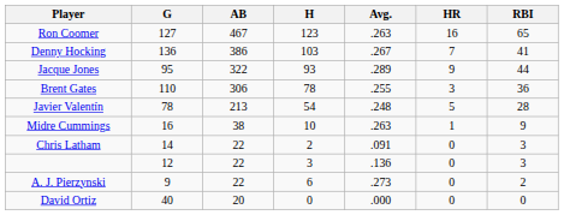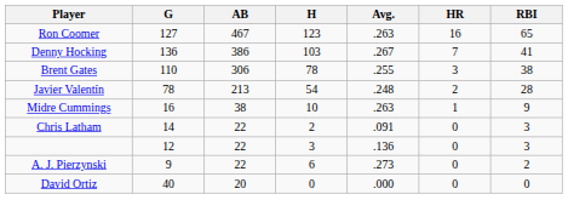 <table class="wikitable sortable">
 <tr>
 <th bgcolor="#DDDDFF" width="16%">Player</th>
 <th bgcolor="#DDDDFF" width="9%">G</th>
 <th bgcolor="#DDDDFF" width="9%">AB</th>
 <th bgcolor="#DDDDFF" width="9%">H</th>
 <th bgcolor="#DDDDFF" width="9%">Avg.</th>
 <th bgcolor="#DDDDFF" width="9%">HR</th>
 <th bgcolor="#DDDDFF" width="9%">RBI</th>
 </tr>
 <tr align="center">
 <td><a href='#'>Ron Coomer</a></td>
 <td>127</td>
 <td>467</td>
 <td>123</td>
 <td>.263</td>
 <td>16</td>
 <td>65</td>
 </tr>
 <tr align=center>
 <td><a href='#'>Denny Hocking</a></td>
 <td>136</td>
 <td>386</td>
 <td>103</td>
 <td>.267</td>
 <td>7</td>
 <td>41</td>
 </tr>
 <tr align=center>
-<td><a href='#'>Jacque Jones</a></td>
-<td>95</td>
-<td>322</td>
-<td>93</td>
-<td>.289</td>
-<td>9</td>
-<td>44</td>
-</tr>
-<tr align=center>
 <td><a href='#'>Brent Gates</a></td>
 <td>110</td>
 <td>306</td>
 <td>78</td>
 <td>.255</td>
 <td>3</td>
-<td>36</td>
+<td>38</td>
 </tr>
 <tr align=center>
 <td><a href='#'>Javier Valentín</a></td>
 <td>78</td>
 <td>213</td>
 <td>54</td>
 <td>.248</td>
-<td>5</td>
+<td>2</td>
 <td>28</td>
 </tr>
 <tr align=center>
 <td><a href='#'>Midre Cummings</a></td>
 <td>16</td>
 <td>38</td>
 <td>10</td>
 <td>.263</td>
 <td>1</td>
 <td>9</td>
 </tr>
 <tr align=center>
 <td><a href='#'>Chris Latham</a></td>
 <td>14</td>
 <td>22</td>
 <td>2</td>
 <td>.091</td>
 <td>0</td>
 <td>3</td>
 </tr>
 <tr align=center>
 <td></td>
 <td>12</td>
 <td>22</td>
 <td>3</td>
 <td>.136</td>
 <td>0</td>
 <td>3</td>
 </tr>
 <tr align="center">
 <td><a href='#'>A. J. Pierzynski</a></td>
 <td>9</td>
 <td>22</td>
 <td>6</td>
 <td>.273</td>
 <td>0</td>
 <td>2</td>
 </tr>
 <tr align=center>
 <td><a href='#'>David Ortiz</a></td>
 <td>40</td>
 <td>20</td>
 <td>0</td>
 <td>.000</td>
 <td>0</td>
 <td>0</td>
 </tr>
 </table>
